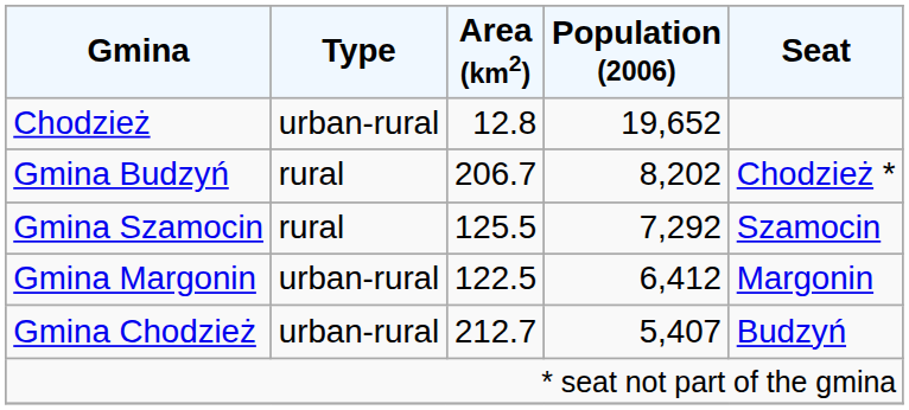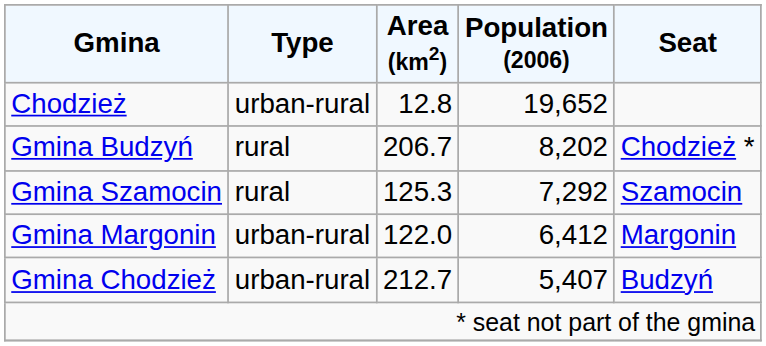 <table class="wikitable">
 <tr bgcolor="F0F8FF">
 <td style="text-align:center;"><strong>Gmina</strong></td>
 <td style="text-align:center;"><strong>Type</strong></td>
 <td style="text-align:center;"><strong>Area<br><small>(km<sup>2</sup>)</small></strong></td>
 <td style="text-align:center;"><strong>Population<br><small>(2006)</small></strong></td>
 <td style="text-align:center;"><strong>Seat</strong></td>
 </tr>
 <tr>
 <td><a href='#'>Chodzież</a></td>
 <td>urban-rural</td>
 <td style="text-align:right;">12.8</td>
 <td style="text-align:right;">19,652</td>
 <td> </td>
 </tr>
 <tr>
 <td><a href='#'>Gmina Budzyń</a></td>
 <td>rural</td>
 <td style="text-align:right;">206.7</td>
 <td style="text-align:right;">8,202</td>
 <td><a href='#'>Chodzież</a> *</td>
 </tr>
 <tr>
 <td><a href='#'>Gmina Szamocin</a></td>
 <td>rural</td>
-<td style="text-align:right;">125.5</td>
+<td style="text-align:right;">125.3</td>
 <td style="text-align:right;">7,292</td>
 <td><a href='#'>Szamocin</a></td>
 </tr>
 <tr>
 <td><a href='#'>Gmina Margonin</a></td>
 <td>urban-rural</td>
-<td style="text-align:right;">122.5</td>
+<td style="text-align:right;">122.0</td>
 <td style="text-align:right;">6,412</td>
 <td><a href='#'>Margonin</a></td>
 </tr>
 <tr>
 <td><a href='#'>Gmina Chodzież</a></td>
 <td>urban-rural</td>
 <td style="text-align:right;">212.7</td>
 <td style="text-align:right;">5,407</td>
 <td><a href='#'>Budzyń</a></td>
 </tr>
 <tr>
 <td colspan=5 style="text-align:right;font-size:90%">* seat not part of the gmina</td>
 </tr>
 <tr>
 </tr>
 </table>
